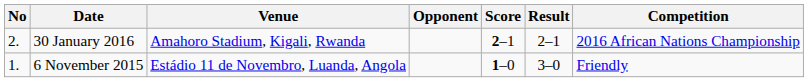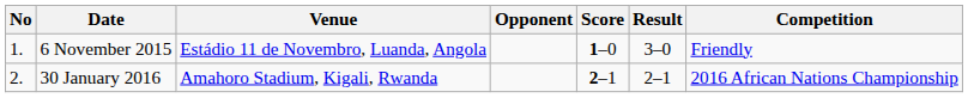 <table class="wikitable" style="font-size:100%;">
 <tr>
 <th>No</th>
 <th>Date</th>
 <th>Venue</th>
 <th>Opponent</th>
 <th>Score</th>
 <th>Result</th>
 <th>Competition</th>
 </tr>
 <tr>
+<td>1.</td>
+<td>6 November 2015</td>
+<td><a href='#'>Estádio 11 de Novembro</a>, <a href='#'>Luanda</a>, <a href='#'>Angola</a></td>
+<td></td>
+<td align=center><strong>1</strong>–0</td>
+<td align=center>3–0</td>
+<td><a href='#'>Friendly</a></td>
+</tr>
+<tr>
 <td>2.</td>
 <td>30 January 2016</td>
 <td><a href='#'>Amahoro Stadium</a>, <a href='#'>Kigali</a>, <a href='#'>Rwanda</a></td>
 <td></td>
 <td align=center><strong>2</strong>–1</td>
 <td align=center>2–1 </td>
 <td><a href='#'>2016 African Nations Championship</a></td>
 </tr>
-<tr>
-<td>1.</td>
-<td>6 November 2015</td>
-<td><a href='#'>Estádio 11 de Novembro</a>, <a href='#'>Luanda</a>, <a href='#'>Angola</a></td>
-<td></td>
-<td align=center><strong>1</strong>–0</td>
-<td align=center>3–0</td>
-<td><a href='#'>Friendly</a></td>
-</tr>
 </table>
